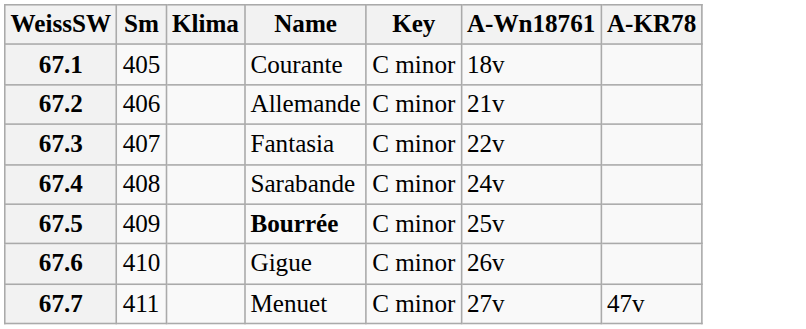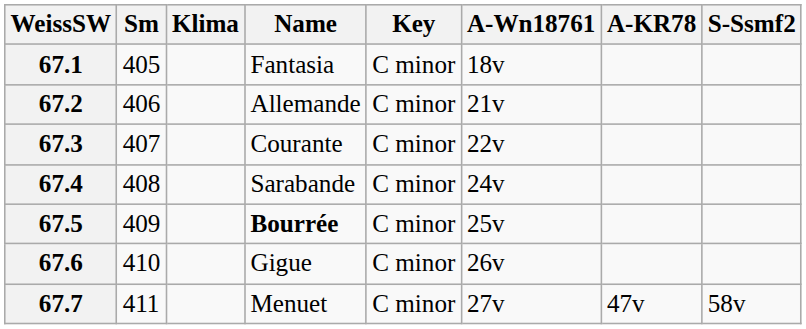 <table border="1" class="wikitable sortable">
 <tr>
 <th data-sort-type="number">WeissSW</th>
 <th>Sm</th>
 <th>Klima</th>
 <th class="unsortable">Name</th>
 <th class="unsortable">Key</th>
 <th>A-Wn18761</th>
 <th>A-KR78</th>
+<th>S-Ssmf2</th>
 </tr>
 <tr>
 <th data-sort-value="1">67.1</th>
 <td>405</td>
 <td></td>
-<td>Courante</td>
+<td>Fantasia</td>
 <td>C minor</td>
 <td>18v</td>
+<td></td>
 <td></td>
 </tr>
 <tr>
 <th data-sort-value="2">67.2</th>
 <td>406</td>
 <td></td>
 <td>Allemande</td>
 <td>C minor</td>
 <td>21v</td>
 <td></td>
+<td></td>
 </tr>
 <tr>
 <th data-sort-value="3">67.3</th>
 <td>407</td>
 <td></td>
-<td>Fantasia</td>
+<td>Courante</td>
 <td>C minor</td>
 <td>22v</td>
+<td></td>
 <td></td>
 </tr>
 <tr>
 <th data-sort-value="4">67.4</th>
 <td>408</td>
 <td></td>
 <td>Sarabande</td>
 <td>C minor</td>
 <td>24v</td>
 <td></td>
+<td></td>
 </tr>
 <tr>
 <th data-sort-value="5">67.5</th>
 <td>409</td>
 <td></td>
 <td><strong>Bourrée</strong></td>
 <td>C minor</td>
 <td>25v</td>
+<td></td>
 <td></td>
 </tr>
 <tr>
 <th data-sort-value="6">67.6</th>
 <td>410</td>
 <td></td>
 <td>Gigue</td>
 <td>C minor</td>
 <td>26v</td>
 <td></td>
+<td></td>
 </tr>
 <tr>
 <th data-sort-value="7">67.7</th>
 <td>411</td>
 <td></td>
 <td>Menuet</td>
 <td>C minor</td>
 <td>27v</td>
 <td>47v</td>
+<td>58v</td>
 </tr>
 </table>
